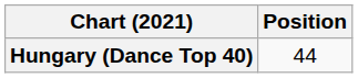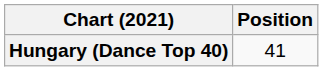 <table class="wikitable plainrowheaders" style="text-align:center">
 <tr>
 <th>Chart (2021)</th>
 <th>Position</th>
 </tr>
 <tr>
 <th scope="row">Hungary (Dance Top 40)</th>
-<td>44</td>
+<td>41</td>
 </tr>
 </table>
